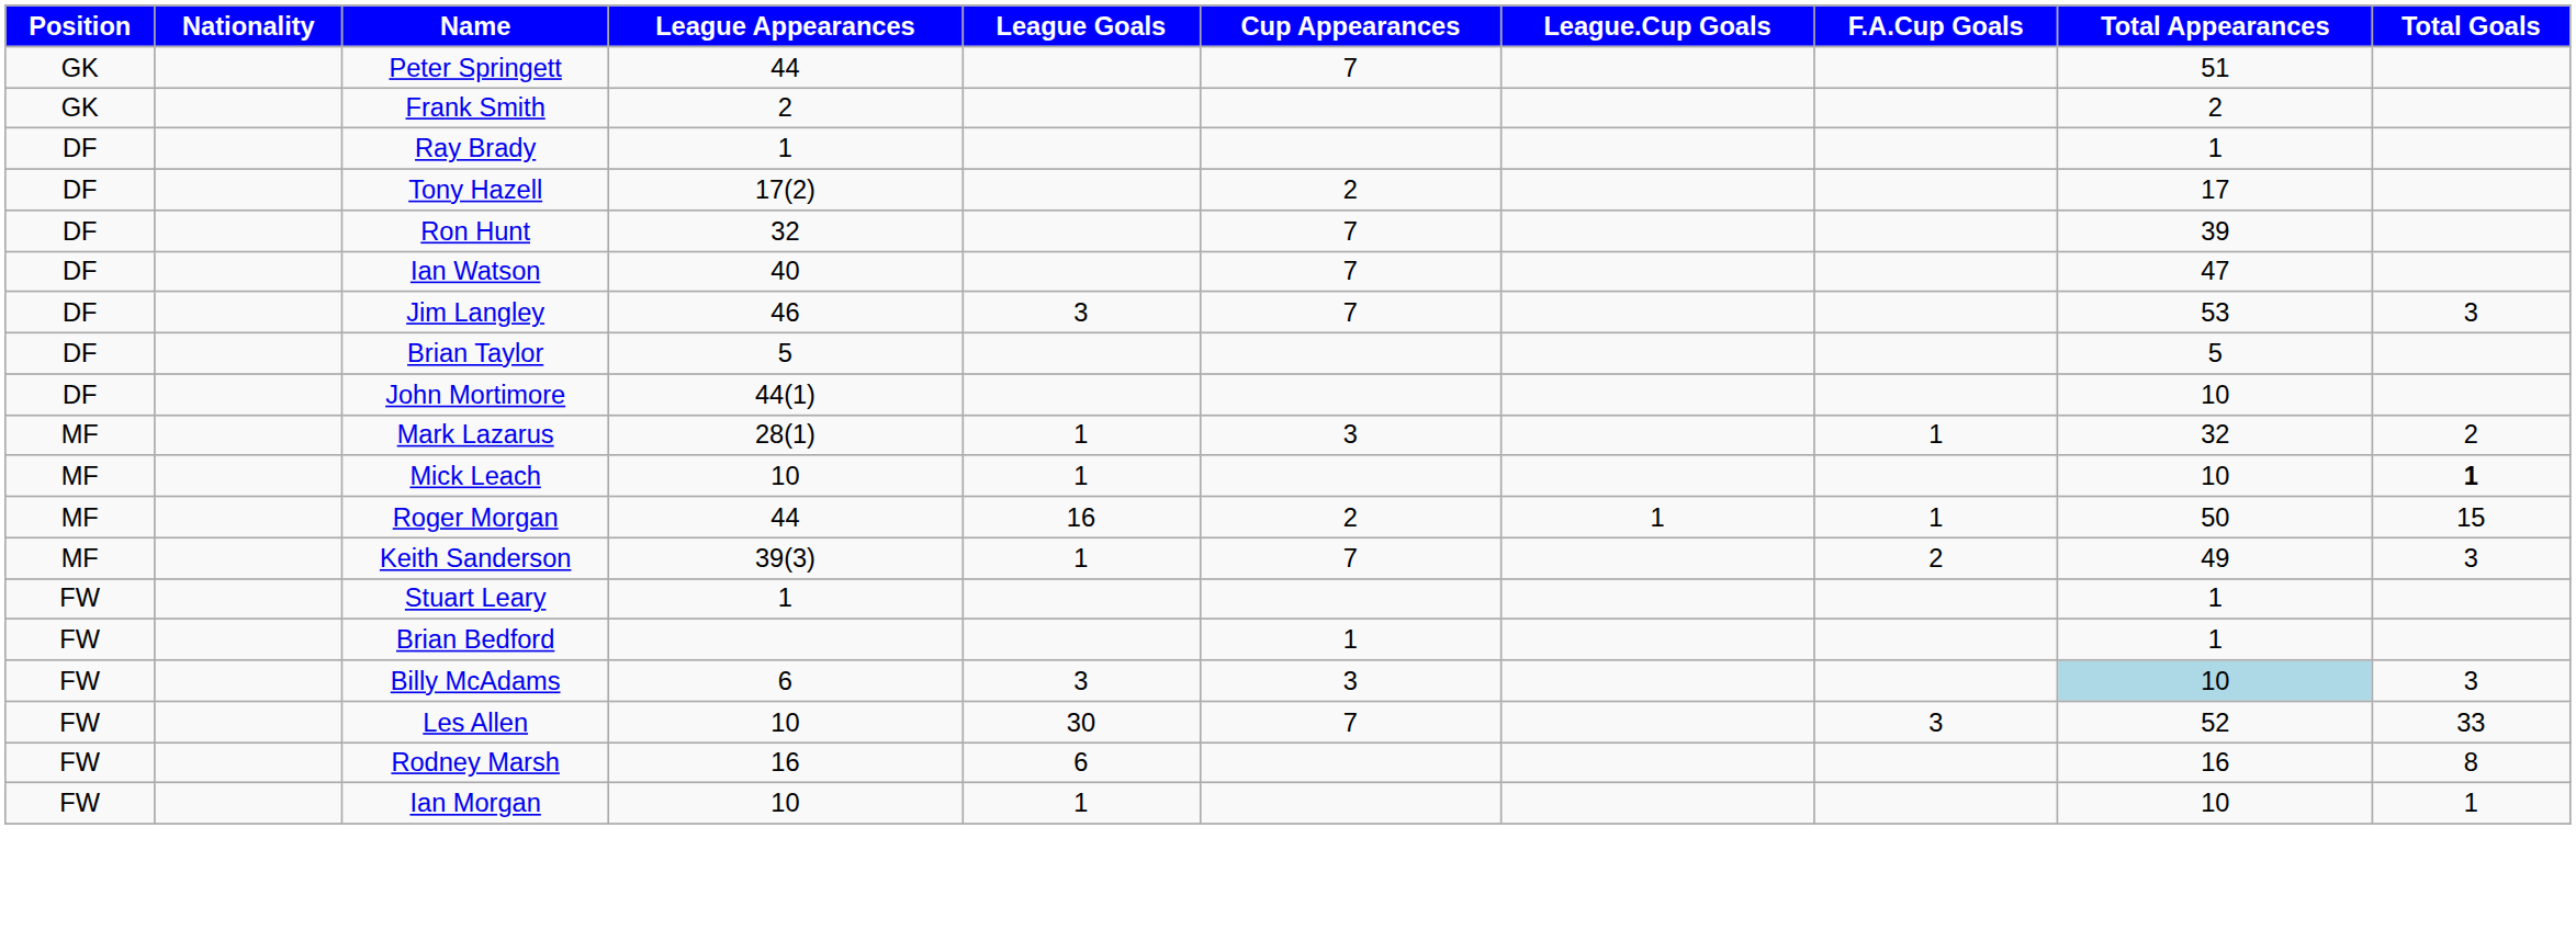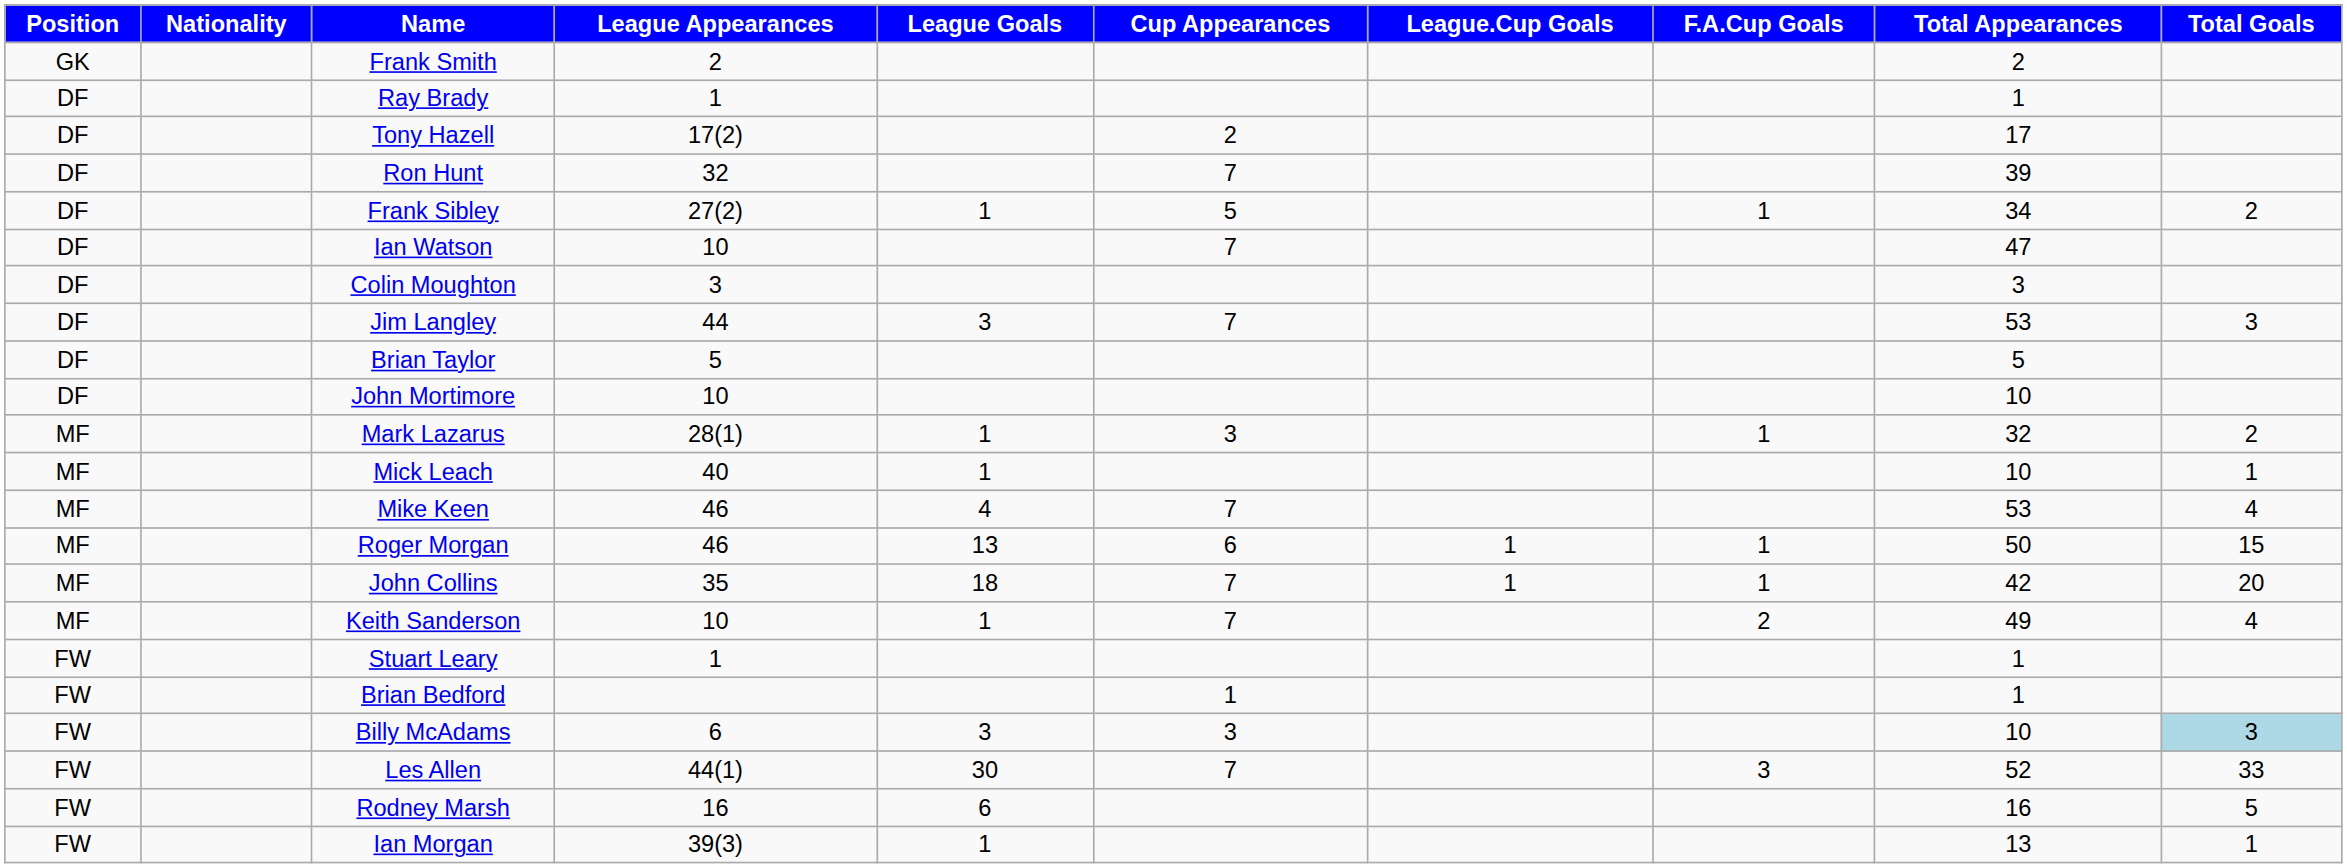 <table class="wikitable" style="text-align:center; font-size:90%; width:90%;">
 <tr>
 <th style="background:#0000FF; color:white; text-align:center;">Position</th>
 <th style="background:#0000FF; color:white; text-align:center;">Nationality</th>
 <th style="background:#0000FF; color:white; text-align:center;">Name</th>
 <th style="background:#0000FF; color:white; text-align:center;">League Appearances</th>
 <th style="background:#0000FF; color:white; text-align:center;">League Goals</th>
 <th style="background:#0000FF; color:white; text-align:center;">Cup Appearances</th>
 <th style="background:#0000FF; color:white; text-align:center;">League.Cup Goals</th>
 <th style="background:#0000FF; color:white; text-align:center;">F.A.Cup Goals</th>
 <th style="background:#0000FF; color:white; text-align:center;">Total Appearances</th>
 <th style="background:#0000FF; color:white; text-align:center;">Total Goals</th>
-</tr>
-<tr>
-<td>GK</td>
-<td></td>
-<td><a href='#'>Peter Springett</a></td>
-<td>44</td>
-<td></td>
-<td>7</td>
-<td></td>
-<td></td>
-<td>51</td>
-<td></td>
 </tr>
 <tr>
 <td>GK</td>
 <td></td>
 <td><a href='#'>Frank Smith</a></td>
 <td>2</td>
 <td></td>
 <td></td>
 <td></td>
 <td></td>
 <td>2</td>
 <td></td>
 </tr>
 <tr>
 <td>DF</td>
 <td></td>
 <td><a href='#'>Ray Brady</a></td>
 <td>1</td>
 <td></td>
 <td></td>
 <td></td>
 <td></td>
 <td>1</td>
 <td></td>
 </tr>
 <tr>
 <td>DF</td>
 <td></td>
 <td><a href='#'>Tony Hazell</a></td>
 <td>17(2)</td>
 <td></td>
 <td>2</td>
 <td></td>
 <td></td>
 <td>17</td>
 <td></td>
 </tr>
 <tr>
 <td>DF</td>
 <td></td>
 <td><a href='#'>Ron Hunt</a></td>
 <td>32</td>
 <td></td>
 <td>7</td>
 <td></td>
 <td></td>
 <td>39</td>
 <td></td>
 </tr>
 <tr>
 <td>DF</td>
 <td></td>
+<td><a href='#'>Frank Sibley</a></td>
+<td>27(2)</td>
+<td>1</td>
+<td>5</td>
+<td></td>
+<td>1</td>
+<td>34</td>
+<td>2</td>
+</tr>
+<tr>
+<td>DF</td>
+<td></td>
 <td><a href='#'>Ian Watson</a></td>
-<td>40</td>
+<td>10</td>
 <td></td>
 <td>7</td>
 <td></td>
 <td></td>
 <td>47</td>
 <td></td>
 </tr>
 <tr>
 <td>DF</td>
 <td></td>
+<td><a href='#'>Colin Moughton</a></td>
+<td>3</td>
+<td></td>
+<td></td>
+<td></td>
+<td></td>
+<td>3</td>
+<td></td>
+</tr>
+<tr>
+<td>DF</td>
+<td></td>
 <td><a href='#'>Jim Langley</a></td>
-<td>46</td>
+<td>44</td>
 <td>3</td>
 <td>7</td>
 <td></td>
 <td></td>
 <td>53</td>
 <td>3</td>
 </tr>
 <tr>
 <td>DF</td>
 <td></td>
 <td><a href='#'>Brian Taylor</a></td>
 <td>5</td>
 <td></td>
 <td></td>
 <td></td>
 <td></td>
 <td>5</td>
 <td></td>
 </tr>
 <tr>
 <td>DF</td>
 <td></td>
 <td><a href='#'>John Mortimore</a></td>
-<td>44(1)</td>
+<td>10</td>
 <td></td>
 <td></td>
 <td></td>
 <td></td>
 <td>10</td>
 <td></td>
 </tr>
 <tr>
 <td>MF</td>
 <td></td>
 <td><a href='#'>Mark Lazarus</a></td>
 <td>28(1)</td>
 <td>1</td>
 <td>3</td>
 <td></td>
 <td>1</td>
 <td>32</td>
 <td>2</td>
 </tr>
 <tr>
 <td>MF</td>
 <td></td>
 <td><a href='#'>Mick Leach</a></td>
-<td>10</td>
+<td>40</td>
 <td>1</td>
 <td></td>
 <td></td>
 <td></td>
 <td>10</td>
-<td><strong>1</strong></td>
+<td>1</td>
+</tr>
+<tr>
+<td>MF</td>
+<td></td>
+<td><a href='#'>Mike Keen</a></td>
+<td>46</td>
+<td>4</td>
+<td>7</td>
+<td></td>
+<td></td>
+<td>53</td>
+<td>4</td>
 </tr>
 <tr>
 <td>MF</td>
 <td></td>
 <td><a href='#'>Roger Morgan</a></td>
-<td>44</td>
-<td>16</td>
-<td>2</td>
+<td>46</td>
+<td>13</td>
+<td>6</td>
 <td>1</td>
 <td>1</td>
 <td>50</td>
 <td>15</td>
 </tr>
 <tr>
 <td>MF</td>
 <td></td>
+<td><a href='#'>John Collins</a></td>
+<td>35</td>
+<td>18</td>
+<td>7</td>
+<td>1</td>
+<td>1</td>
+<td>42</td>
+<td>20</td>
+</tr>
+<tr>
+<td>MF</td>
+<td></td>
 <td><a href='#'>Keith Sanderson</a></td>
-<td>39(3)</td>
+<td>10</td>
 <td>1</td>
 <td>7</td>
 <td></td>
 <td>2</td>
 <td>49</td>
-<td>3</td>
+<td>4</td>
 </tr>
 <tr>
 <td>FW</td>
 <td></td>
 <td><a href='#'>Stuart Leary</a></td>
 <td>1</td>
 <td></td>
 <td></td>
 <td></td>
 <td></td>
 <td>1</td>
 <td></td>
 </tr>
 <tr>
 <td>FW</td>
 <td></td>
 <td><a href='#'>Brian Bedford</a></td>
 <td></td>
 <td></td>
 <td>1</td>
 <td></td>
 <td></td>
 <td>1</td>
 <td></td>
 </tr>
 <tr>
 <td>FW</td>
 <td></td>
 <td><a href='#'>Billy McAdams</a></td>
 <td>6</td>
 <td>3</td>
 <td>3</td>
 <td></td>
 <td></td>
-<td style="background: lightblue;">10</td>
-<td>3</td>
+<td>10</td>
+<td style="background: lightblue;">3</td>
 </tr>
 <tr>
 <td>FW</td>
 <td></td>
 <td><a href='#'>Les Allen</a></td>
-<td>10</td>
+<td>44(1)</td>
 <td>30</td>
 <td>7</td>
 <td></td>
 <td>3</td>
 <td>52</td>
 <td>33</td>
 </tr>
 <tr>
 <td>FW</td>
 <td></td>
 <td><a href='#'>Rodney Marsh</a></td>
 <td>16</td>
 <td>6</td>
 <td></td>
 <td></td>
 <td></td>
 <td>16</td>
-<td>8</td>
+<td>5</td>
 </tr>
 <tr>
 <td>FW</td>
 <td></td>
 <td><a href='#'>Ian Morgan</a></td>
-<td>10</td>
+<td>39(3)</td>
 <td>1</td>
 <td></td>
 <td></td>
 <td></td>
-<td>10</td>
+<td>13</td>
 <td>1</td>
 </tr>
 </table>
